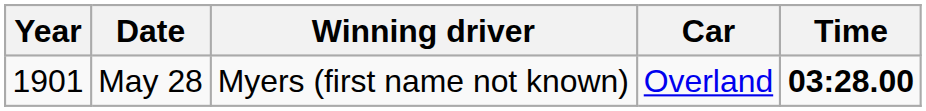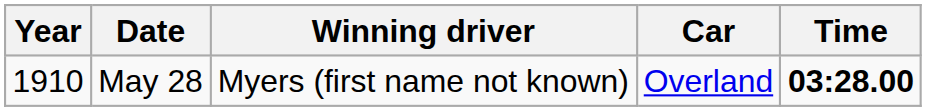 <table class="wikitable" style="font-size: 95%;">
 <tr>
 <th>Year</th>
 <th>Date</th>
 <th>Winning driver</th>
 <th>Car</th>
 <th>Time</th>
 </tr>
 <tr>
-<td>1901</td>
+<td>1910</td>
 <td>May 28</td>
 <td> Myers (first name not known)</td>
 <td><a href='#'>Overland</a></td>
 <td><strong>03:28.00</strong></td>
 </tr>
 </table>
